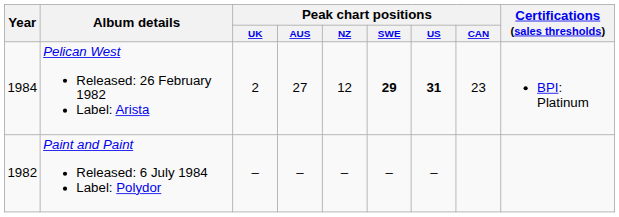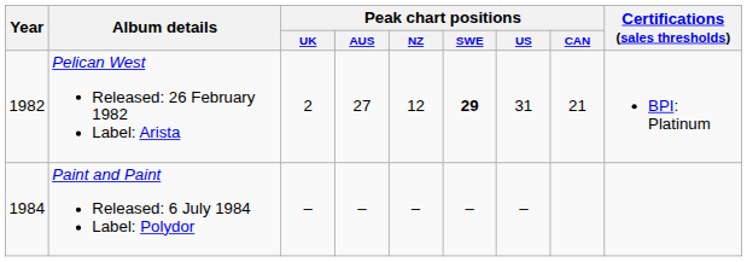 <table class="wikitable" style="text-align:left;">
 <tr>
 <th rowspan="2">Year</th>
 <th rowspan="2" style="width:225px;">Album details</th>
 <th colspan="6">Peak chart positions</th>
 <th width="130" rowspan="2"><a href='#'>Certifications</a><br><small>(<a href='#'>sales thresholds</a>)</small></th>
 </tr>
 <tr>
 <th style="width:4em;font-size:75%"><a href='#'>UK</a><br></th>
 <th style="width:4em;font-size:75%"><a href='#'>AUS</a><br></th>
 <th style="width:4em;font-size:75%"><a href='#'>NZ</a><br></th>
 <th style="width:4em;font-size:75%"><a href='#'>SWE</a><br></th>
 <th style="width:4em;font-size:75%"><a href='#'>US</a></th>
 <th style="width:4em;font-size:75%"><a href='#'>CAN</a><br></th>
 </tr>
 <tr>
-<td>1984</td>
+<td>1982</td>
 <td><em><a href='#'>Pelican West</a></em><br><ul><li>Released: 26 February 1982</li><li>Label: <a href='#'>Arista</a></li></ul></td>
 <td style="text-align:center;">2</td>
 <td style="text-align:center;">27</td>
 <td style="text-align:center;">12</td>
 <td style="text-align:center;"><strong>29</strong></td>
-<td style="text-align:center;"><strong>31</strong></td>
-<td style="text-align:center;">23</td>
+<td style="text-align:center;">31</td>
+<td style="text-align:center;">21</td>
 <td><br><ul><li><a href='#'>BPI</a>: Platinum</li></ul></td>
 </tr>
 <tr>
-<td>1982</td>
+<td>1984</td>
 <td><em><a href='#'>Paint and Paint</a></em><br><ul><li>Released: 6 July 1984</li><li>Label: <a href='#'>Polydor</a></li></ul></td>
 <td style="text-align:center;">–</td>
 <td style="text-align:center;">–</td>
 <td style="text-align:center;">–</td>
 <td style="text-align:center;">–</td>
 <td style="text-align:center;">–</td>
 <td></td>
 </tr>
 </table>
